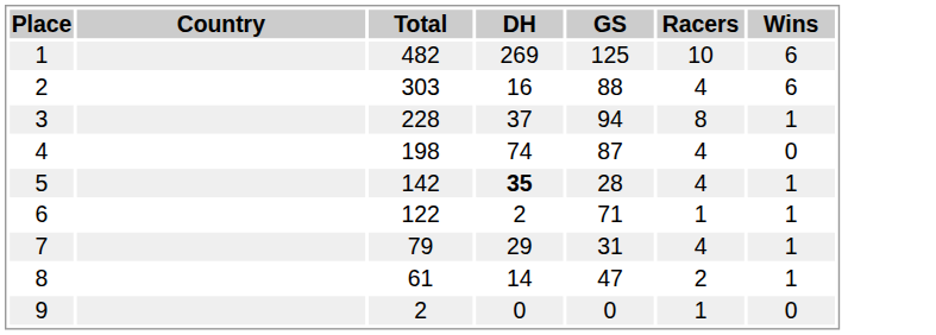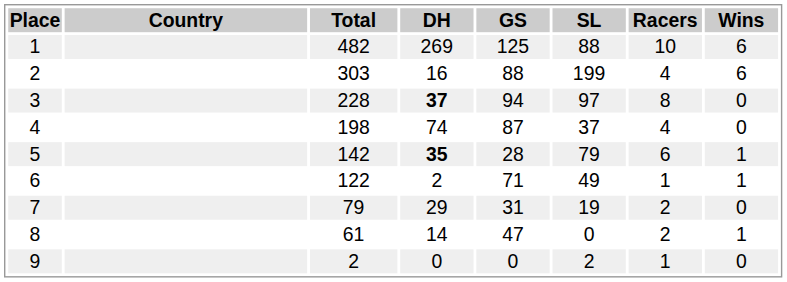 <table border="0" style="border: 1px solid #999; background-color:#FFFFFF; text-align:center; font-size:86%; line-height:15px;">
 <tr align="center" bgcolor="#CCCCCC">
 <th width=35>Place</th>
 <th width=170>Country</th>
 <th width=60>Total</th>
 <th width=50>DH</th>
 <th width=50>GS</th>
+<th width=50>SL</th>
 <th width=50>Racers</th>
 <th width=50>Wins</th>
 </tr>
 <tr bgcolor="#EFEFEF">
 <td>1</td>
 <td align="left"></td>
 <td>482</td>
 <td>269</td>
 <td>125</td>
+<td>88</td>
 <td>10</td>
 <td>6</td>
 </tr>
 <tr>
 <td>2</td>
 <td align="left"></td>
 <td>303</td>
 <td>16</td>
 <td>88</td>
+<td>199</td>
 <td>4</td>
 <td>6</td>
 </tr>
 <tr bgcolor="#EFEFEF">
 <td>3</td>
 <td align="left"></td>
 <td>228</td>
-<td>37</td>
+<td><strong>37</strong></td>
 <td>94</td>
+<td>97</td>
 <td>8</td>
-<td>1</td>
+<td>0</td>
 </tr>
 <tr>
 <td>4</td>
 <td align="left"></td>
 <td>198</td>
 <td>74</td>
 <td>87</td>
+<td>37</td>
 <td>4</td>
 <td>0</td>
 </tr>
 <tr bgcolor="#EFEFEF">
 <td>5</td>
 <td align="left"></td>
 <td>142</td>
 <td><strong>35</strong></td>
 <td>28</td>
-<td>4</td>
+<td>79</td>
+<td>6</td>
 <td>1</td>
 </tr>
 <tr>
 <td>6</td>
 <td align="left"></td>
 <td>122</td>
 <td>2</td>
 <td>71</td>
+<td>49</td>
 <td>1</td>
 <td>1</td>
 </tr>
 <tr bgcolor="#EFEFEF">
 <td>7</td>
 <td align="left"></td>
 <td>79</td>
 <td>29</td>
 <td>31</td>
-<td>4</td>
-<td>1</td>
+<td>19</td>
+<td>2</td>
+<td>0</td>
 </tr>
 <tr>
 <td>8</td>
 <td align="left"></td>
 <td>61</td>
 <td>14</td>
 <td>47</td>
+<td>0</td>
 <td>2</td>
 <td>1</td>
 </tr>
 <tr bgcolor="#EFEFEF">
 <td>9</td>
 <td align="left"></td>
 <td>2</td>
 <td>0</td>
 <td>0</td>
+<td>2</td>
 <td>1</td>
 <td>0</td>
 </tr>
 </table>
